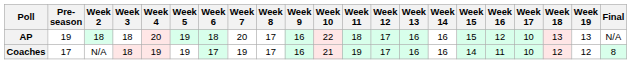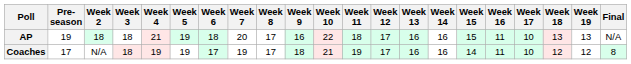 <table class="wikitable" style="white-space:nowrap;font-size:90%">
 <tr>
 <th>Poll</th>
 <th>Pre-<br>season</th>
 <th>Week<br>2</th>
 <th>Week<br>3</th>
 <th>Week<br>4</th>
 <th>Week<br>5</th>
 <th>Week<br>6</th>
 <th>Week<br>7</th>
 <th>Week<br>8</th>
 <th>Week<br>9</th>
 <th>Week<br>10</th>
 <th>Week<br>11</th>
 <th>Week<br>12</th>
 <th>Week<br>13</th>
 <th>Week<br>14</th>
 <th>Week<br>15</th>
 <th>Week<br>16</th>
 <th>Week<br>17</th>
 <th>Week<br>18</th>
 <th>Week<br>19</th>
 <th>Final</th>
 </tr>
 <tr style="text-align:center;">
 <th>AP</th>
 <td style="background:#FFF;">19</td>
 <td style="background:#D8FFEB;">18</td>
 <td style="background:#FFF;">18</td>
-<td style="background:#FFE6E6;">20</td>
+<td style="background:#FFE6E6;">21</td>
 <td style="background:#D8FFEB;">19</td>
 <td style="background:#D8FFEB;">18</td>
 <td style="background:#FFF;">20</td>
 <td style="background:#FFF;">17</td>
 <td style="background:#D8FFEB;">16</td>
 <td style="background:#FFE6E6;">22</td>
 <td style="background:#D8FFEB;">18</td>
 <td style="background:#D8FFEB;">17</td>
 <td style="background:#D8FFEB;">16</td>
 <td style="background:#FFF;">16</td>
 <td style="background:#D8FFEB;">15</td>
-<td style="background:#D8FFEB;">12</td>
+<td style="background:#D8FFEB;">11</td>
 <td style="background:#D8FFEB;">10</td>
 <td style="background:#FFE6E6;">13</td>
 <td style="background:#FFF;">13</td>
 <td style="background:#FFF;">N/A</td>
 </tr>
 <tr style="text-align:center;">
 <th>Coaches</th>
 <td style="background:#FFF;">17</td>
 <td style="background:#FFF;">N/A</td>
 <td style="background:#FFE6E6;">18</td>
 <td style="background:#FFE6E6;">19</td>
 <td style="background:#FFF;">19</td>
 <td style="background:#D8FFEB;">17</td>
 <td style="background:#FFF;">19</td>
 <td style="background:#FFF;">17</td>
-<td style="background:#D8FFEB;">16</td>
+<td style="background:#D8FFEB;">18</td>
 <td style="background:#FFE6E6;">21</td>
 <td style="background:#D8FFEB;">19</td>
 <td style="background:#D8FFEB;">17</td>
 <td style="background:#D8FFEB;">16</td>
 <td style="background:#FFF;">16</td>
 <td style="background:#D8FFEB;">14</td>
 <td style="background:#D8FFEB;">11</td>
 <td style="background:#D8FFEB;">10</td>
 <td style="background:#FFE6E6;">12</td>
 <td style="background:#FFF;">12</td>
 <td style="background:#D8FFEB;">8</td>
 </tr>
 </table>
